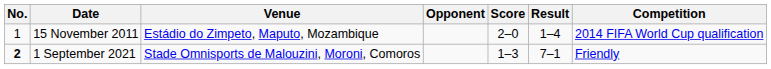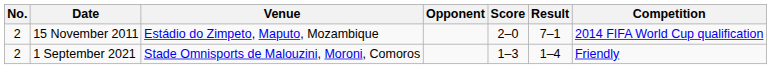 <table class="wikitable sortable">
 <tr>
 <th scope="col">No.</th>
 <th scope="col">Date</th>
 <th scope="col">Venue</th>
 <th scope="col">Opponent</th>
 <th scope="col">Score</th>
 <th scope="col">Result</th>
 <th scope="col">Competition</th>
 </tr>
 <tr>
-<td align="center">1</td>
+<td align="center">2</td>
 <td>15 November 2011</td>
 <td><a href='#'>Estádio do Zimpeto</a>, <a href='#'>Maputo</a>, Mozambique</td>
 <td></td>
 <td align="center">2–0</td>
-<td align="center">1–4</td>
+<td align="center">7–1</td>
 <td><a href='#'>2014 FIFA World Cup qualification</a></td>
 </tr>
 <tr>
-<td align="center"><strong>2</strong></td>
+<td align="center">2</td>
 <td>1 September 2021</td>
 <td><a href='#'>Stade Omnisports de Malouzini</a>, <a href='#'>Moroni</a>, Comoros</td>
 <td></td>
 <td align="center">1–3</td>
-<td align="center">7–1</td>
+<td align="center">1–4</td>
 <td><a href='#'>Friendly</a></td>
 </tr>
 </table>
